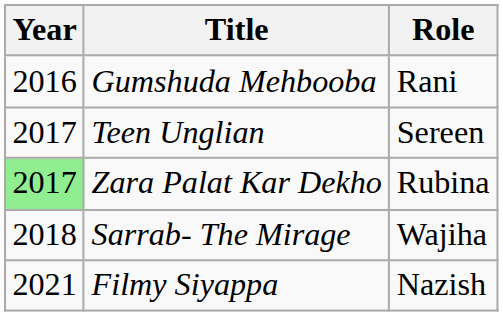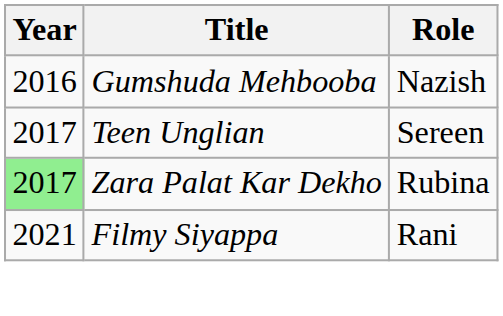 <table class="wikitable sortable plainrowheaders">
 <tr style="text-align:center;">
 <th scope="col">Year</th>
 <th scope="col">Title</th>
 <th scope="col">Role</th>
 </tr>
 <tr>
 <td>2016</td>
 <td><em>Gumshuda Mehbooba</em></td>
-<td>Rani</td>
+<td>Nazish</td>
 </tr>
 <tr>
 <td>2017</td>
 <td><em>Teen Unglian</em></td>
 <td>Sereen</td>
 </tr>
 <tr>
 <td style="background: lightgreen;">2017</td>
 <td><em>Zara Palat Kar Dekho</em></td>
 <td>Rubina</td>
 </tr>
 <tr>
-<td>2018</td>
-<td><em>Sarrab- The Mirage</em></td>
-<td>Wajiha</td>
-</tr>
-<tr>
 <td>2021</td>
 <td><em>Filmy Siyappa</em></td>
-<td>Nazish</td>
+<td>Rani</td>
 </tr>
 </table>
